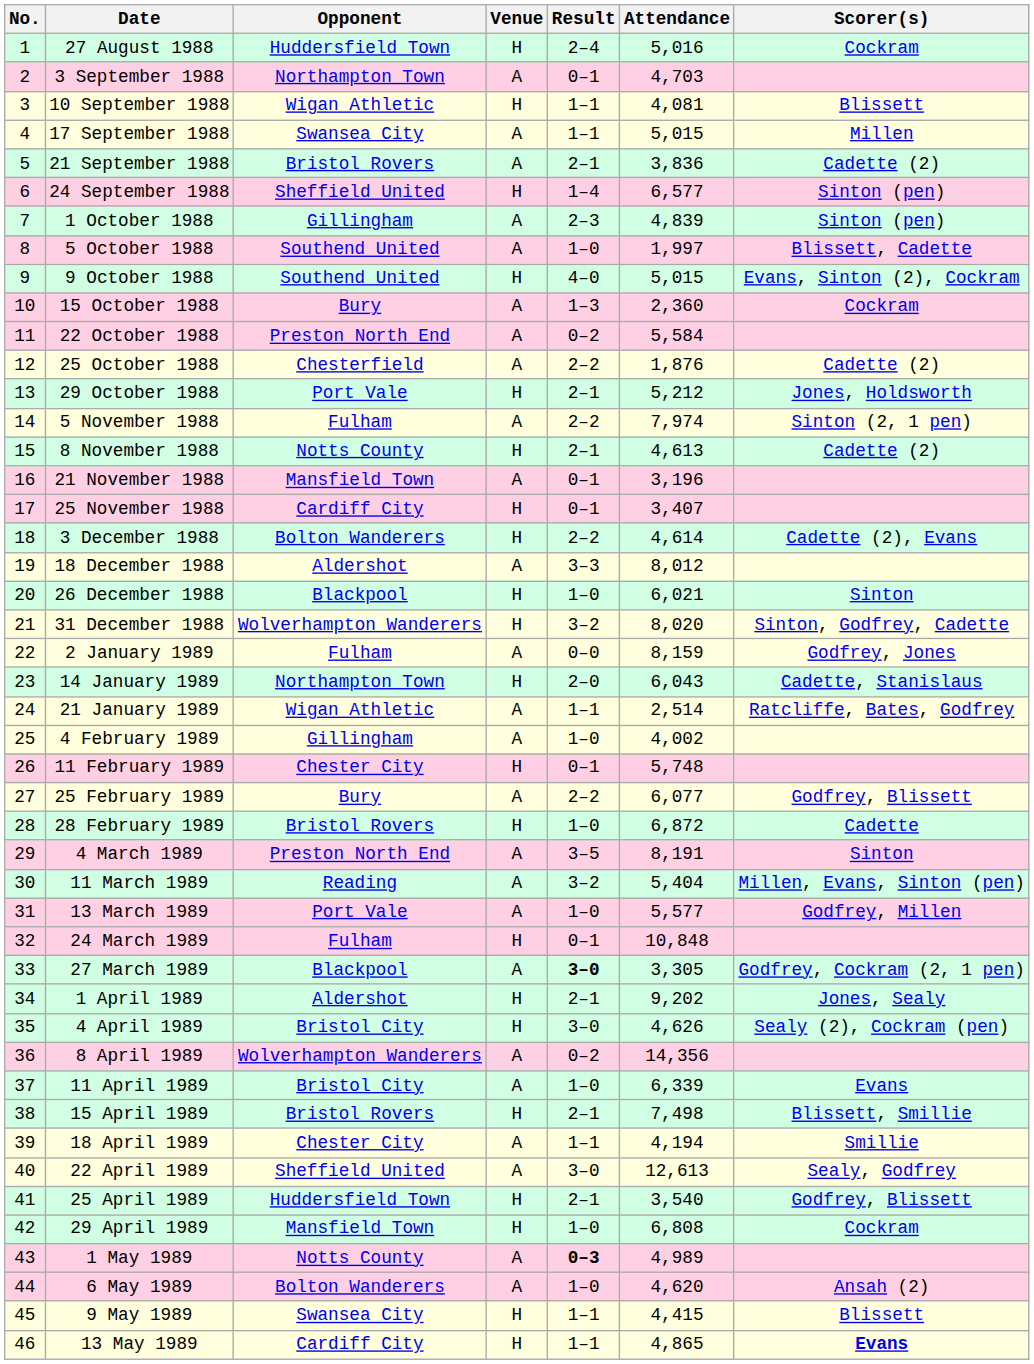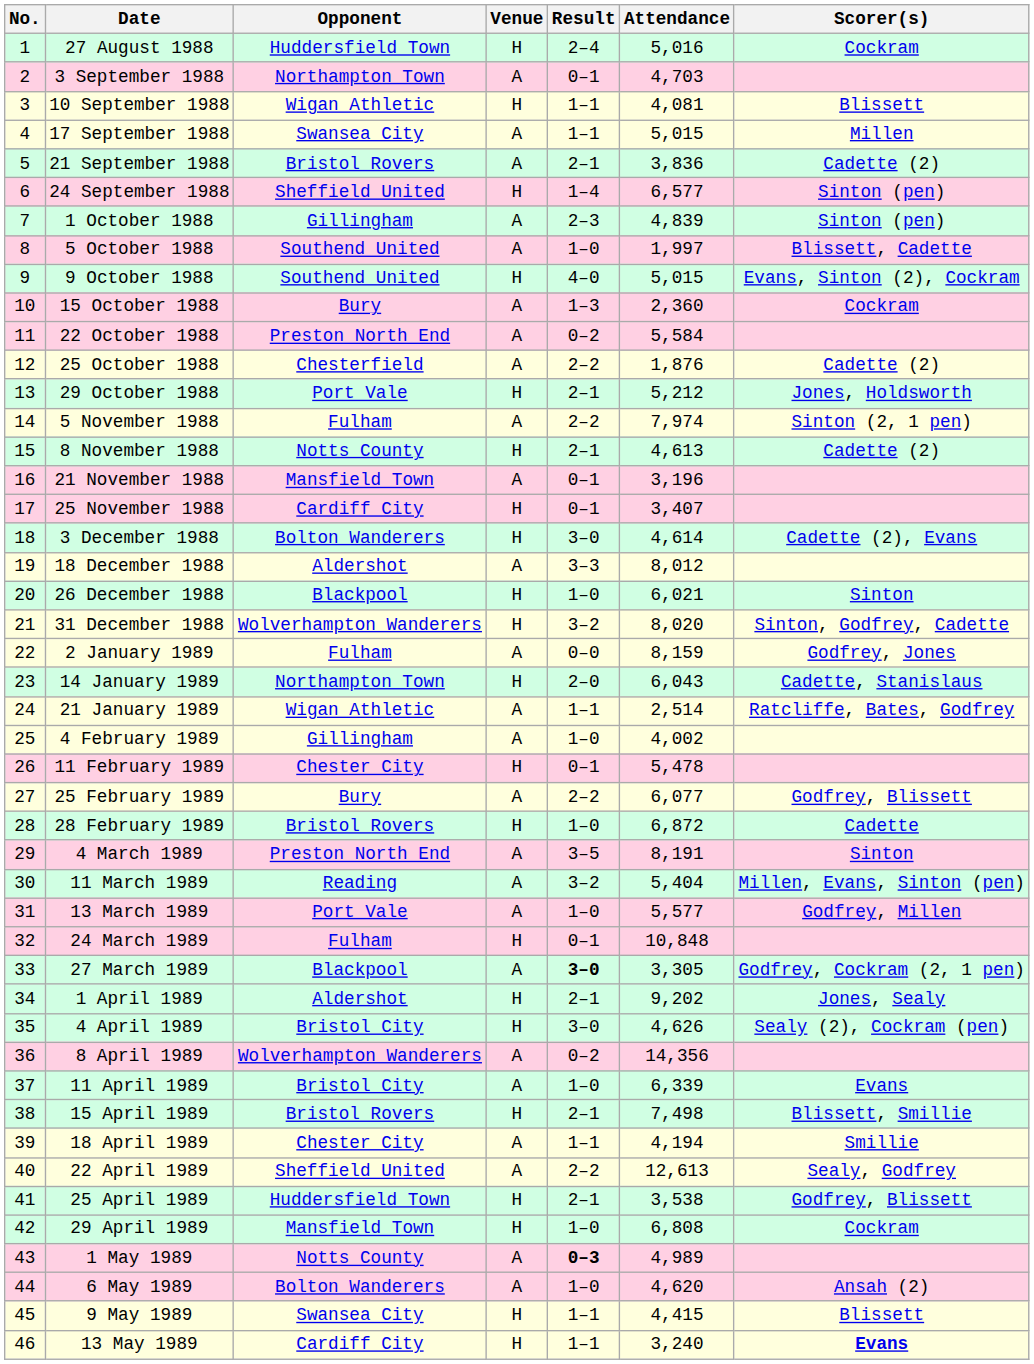 <table class="wikitable sortable" style="text-align:center;">
 <tr>
 <th>No.</th>
 <th>Date</th>
 <th>Opponent</th>
 <th>Venue</th>
 <th>Result</th>
 <th>Attendance</th>
 <th>Scorer(s)</th>
 </tr>
 <tr style="background:#d0ffe3;">
 <td>1</td>
 <td>27 August 1988</td>
 <td><a href='#'>Huddersfield Town</a></td>
 <td>H</td>
 <td>2–4</td>
 <td>5,016</td>
 <td><a href='#'>Cockram</a></td>
 </tr>
 <tr style="background:#ffd0e3;">
 <td>2</td>
 <td>3 September 1988</td>
 <td><a href='#'>Northampton Town</a></td>
 <td>A</td>
 <td>0–1</td>
 <td>4,703</td>
 <td></td>
 </tr>
 <tr style="background:#ffd;">
 <td>3</td>
 <td>10 September 1988</td>
 <td><a href='#'>Wigan Athletic</a></td>
 <td>H</td>
 <td>1–1</td>
 <td>4,081</td>
 <td><a href='#'>Blissett</a></td>
 </tr>
 <tr style="background:#ffd;">
 <td>4</td>
 <td>17 September 1988</td>
 <td><a href='#'>Swansea City</a></td>
 <td>A</td>
 <td>1–1</td>
 <td>5,015</td>
 <td><a href='#'>Millen</a></td>
 </tr>
 <tr style="background:#d0ffe3;">
 <td>5</td>
 <td>21 September 1988</td>
 <td><a href='#'>Bristol Rovers</a></td>
 <td>A</td>
 <td>2–1</td>
 <td>3,836</td>
 <td><a href='#'>Cadette</a> (2)</td>
 </tr>
 <tr style="background:#ffd0e3;">
 <td>6</td>
 <td>24 September 1988</td>
 <td><a href='#'>Sheffield United</a></td>
 <td>H</td>
 <td>1–4</td>
 <td>6,577</td>
 <td><a href='#'>Sinton</a> (<a href='#'>pen</a>)</td>
 </tr>
 <tr style="background:#d0ffe3;">
 <td>7</td>
 <td>1 October 1988</td>
 <td><a href='#'>Gillingham</a></td>
 <td>A</td>
 <td>2–3</td>
 <td>4,839</td>
 <td><a href='#'>Sinton</a> (<a href='#'>pen</a>)</td>
 </tr>
 <tr style="background:#ffd0e3;">
 <td>8</td>
 <td>5 October 1988</td>
 <td><a href='#'>Southend United</a></td>
 <td>A</td>
 <td>1–0</td>
 <td>1,997</td>
 <td><a href='#'>Blissett</a>, <a href='#'>Cadette</a></td>
 </tr>
 <tr style="background:#d0ffe3;">
 <td>9</td>
 <td>9 October 1988</td>
 <td><a href='#'>Southend United</a></td>
 <td>H</td>
 <td>4–0</td>
 <td>5,015</td>
 <td><a href='#'>Evans</a>, <a href='#'>Sinton</a> (2), <a href='#'>Cockram</a></td>
 </tr>
 <tr style="background:#ffd0e3;">
 <td>10</td>
 <td>15 October 1988</td>
 <td><a href='#'>Bury</a></td>
 <td>A</td>
 <td>1–3</td>
 <td>2,360</td>
 <td><a href='#'>Cockram</a></td>
 </tr>
 <tr style="background:#ffd0e3;">
 <td>11</td>
 <td>22 October 1988</td>
 <td><a href='#'>Preston North End</a></td>
 <td>A</td>
 <td>0–2</td>
 <td>5,584</td>
 <td></td>
 </tr>
 <tr style="background:#ffd;">
 <td>12</td>
 <td>25 October 1988</td>
 <td><a href='#'>Chesterfield</a></td>
 <td>A</td>
 <td>2–2</td>
 <td>1,876</td>
 <td><a href='#'>Cadette</a> (2)</td>
 </tr>
 <tr style="background:#d0ffe3;">
 <td>13</td>
 <td>29 October 1988</td>
 <td><a href='#'>Port Vale</a></td>
 <td>H</td>
 <td>2–1</td>
 <td>5,212</td>
 <td><a href='#'>Jones</a>, <a href='#'>Holdsworth</a></td>
 </tr>
 <tr style="background:#ffd;">
 <td>14</td>
 <td>5 November 1988</td>
 <td><a href='#'>Fulham</a></td>
 <td>A</td>
 <td>2–2</td>
 <td>7,974</td>
 <td><a href='#'>Sinton</a> (2, 1 <a href='#'>pen</a>)</td>
 </tr>
 <tr style="background:#d0ffe3;">
 <td>15</td>
 <td>8 November 1988</td>
 <td><a href='#'>Notts County</a></td>
 <td>H</td>
 <td>2–1</td>
 <td>4,613</td>
 <td><a href='#'>Cadette</a> (2)</td>
 </tr>
 <tr style="background:#ffd0e3;">
 <td>16</td>
 <td>21 November 1988</td>
 <td><a href='#'>Mansfield Town</a></td>
 <td>A</td>
 <td>0–1</td>
 <td>3,196</td>
 <td></td>
 </tr>
 <tr style="background:#ffd0e3;">
 <td>17</td>
 <td>25 November 1988</td>
 <td><a href='#'>Cardiff City</a></td>
 <td>H</td>
 <td>0–1</td>
 <td>3,407</td>
 <td></td>
 </tr>
 <tr style="background:#d0ffe3;">
 <td>18</td>
 <td>3 December 1988</td>
 <td><a href='#'>Bolton Wanderers</a></td>
 <td>H</td>
-<td>2–2</td>
+<td>3–0</td>
 <td>4,614</td>
 <td><a href='#'>Cadette</a> (2), <a href='#'>Evans</a></td>
 </tr>
 <tr style="background:#ffd;">
 <td>19</td>
 <td>18 December 1988</td>
 <td><a href='#'>Aldershot</a></td>
 <td>A</td>
 <td>3–3</td>
 <td>8,012</td>
 <td></td>
 </tr>
 <tr style="background:#d0ffe3;">
 <td>20</td>
 <td>26 December 1988</td>
 <td><a href='#'>Blackpool</a></td>
 <td>H</td>
 <td>1–0</td>
 <td>6,021</td>
 <td><a href='#'>Sinton</a></td>
 </tr>
 <tr style="background:#ffd;">
 <td>21</td>
 <td>31 December 1988</td>
 <td><a href='#'>Wolverhampton Wanderers</a></td>
 <td>H</td>
 <td>3–2</td>
 <td>8,020</td>
 <td><a href='#'>Sinton</a>, <a href='#'>Godfrey</a>, <a href='#'>Cadette</a></td>
 </tr>
 <tr style="background:#ffd;">
 <td>22</td>
 <td>2 January 1989</td>
 <td><a href='#'>Fulham</a></td>
 <td>A</td>
 <td>0–0</td>
 <td>8,159</td>
 <td><a href='#'>Godfrey</a>, <a href='#'>Jones</a></td>
 </tr>
 <tr style="background:#d0ffe3;">
 <td>23</td>
 <td>14 January 1989</td>
 <td><a href='#'>Northampton Town</a></td>
 <td>H</td>
 <td>2–0</td>
 <td>6,043</td>
 <td><a href='#'>Cadette</a>, <a href='#'>Stanislaus</a></td>
 </tr>
 <tr style="background:#ffd;">
 <td>24</td>
 <td>21 January 1989</td>
 <td><a href='#'>Wigan Athletic</a></td>
 <td>A</td>
 <td>1–1</td>
 <td>2,514</td>
 <td><a href='#'>Ratcliffe</a>, <a href='#'>Bates</a>, <a href='#'>Godfrey</a></td>
 </tr>
 <tr style="background:#ffd;">
 <td>25</td>
 <td>4 February 1989</td>
 <td><a href='#'>Gillingham</a></td>
 <td>A</td>
 <td>1–0</td>
 <td>4,002</td>
 <td></td>
 </tr>
 <tr style="background:#ffd0e3;">
 <td>26</td>
 <td>11 February 1989</td>
 <td><a href='#'>Chester City</a></td>
 <td>H</td>
 <td>0–1</td>
-<td>5,748</td>
+<td>5,478</td>
 <td></td>
 </tr>
 <tr style="background:#ffd;">
 <td>27</td>
 <td>25 February 1989</td>
 <td><a href='#'>Bury</a></td>
 <td>A</td>
 <td>2–2</td>
 <td>6,077</td>
 <td><a href='#'>Godfrey</a>, <a href='#'>Blissett</a></td>
 </tr>
 <tr style="background:#d0ffe3;">
 <td>28</td>
 <td>28 February 1989</td>
 <td><a href='#'>Bristol Rovers</a></td>
 <td>H</td>
 <td>1–0</td>
 <td>6,872</td>
 <td><a href='#'>Cadette</a></td>
 </tr>
 <tr style="background:#ffd0e3;">
 <td>29</td>
 <td>4 March 1989</td>
 <td><a href='#'>Preston North End</a></td>
 <td>A</td>
 <td>3–5</td>
 <td>8,191</td>
 <td><a href='#'>Sinton</a></td>
 </tr>
 <tr style="background:#d0ffe3;">
 <td>30</td>
 <td>11 March 1989</td>
 <td><a href='#'>Reading</a></td>
 <td>A</td>
 <td>3–2</td>
 <td>5,404</td>
 <td><a href='#'>Millen</a>, <a href='#'>Evans</a>, <a href='#'>Sinton</a> (<a href='#'>pen</a>)</td>
 </tr>
 <tr style="background:#ffd0e3;">
 <td>31</td>
 <td>13 March 1989</td>
 <td><a href='#'>Port Vale</a></td>
 <td>A</td>
 <td>1–0</td>
 <td>5,577</td>
 <td><a href='#'>Godfrey</a>, <a href='#'>Millen</a></td>
 </tr>
 <tr style="background:#ffd0e3;">
 <td>32</td>
 <td>24 March 1989</td>
 <td><a href='#'>Fulham</a></td>
 <td>H</td>
 <td>0–1</td>
 <td>10,848</td>
 <td></td>
 </tr>
 <tr style="background:#d0ffe3;">
 <td>33</td>
 <td>27 March 1989</td>
 <td><a href='#'>Blackpool</a></td>
 <td>A</td>
 <td><strong>3–0</strong></td>
 <td>3,305</td>
 <td><a href='#'>Godfrey</a>, <a href='#'>Cockram</a> (2, 1 <a href='#'>pen</a>)</td>
 </tr>
 <tr style="background:#d0ffe3;">
 <td>34</td>
 <td>1 April 1989</td>
 <td><a href='#'>Aldershot</a></td>
 <td>H</td>
 <td>2–1</td>
 <td>9,202</td>
 <td><a href='#'>Jones</a>, <a href='#'>Sealy</a></td>
 </tr>
 <tr style="background:#d0ffe3;">
 <td>35</td>
 <td>4 April 1989</td>
 <td><a href='#'>Bristol City</a></td>
 <td>H</td>
 <td>3–0</td>
 <td>4,626</td>
 <td><a href='#'>Sealy</a> (2), <a href='#'>Cockram</a> (<a href='#'>pen</a>)</td>
 </tr>
 <tr style="background:#ffd0e3;">
 <td>36</td>
 <td>8 April 1989</td>
 <td><a href='#'>Wolverhampton Wanderers</a></td>
 <td>A</td>
 <td>0–2</td>
 <td>14,356</td>
 <td></td>
 </tr>
 <tr style="background:#d0ffe3;">
 <td>37</td>
 <td>11 April 1989</td>
 <td><a href='#'>Bristol City</a></td>
 <td>A</td>
 <td>1–0</td>
 <td>6,339</td>
 <td><a href='#'>Evans</a></td>
 </tr>
 <tr style="background:#d0ffe3;">
 <td>38</td>
 <td>15 April 1989</td>
 <td><a href='#'>Bristol Rovers</a></td>
 <td>H</td>
 <td>2–1</td>
 <td>7,498</td>
 <td><a href='#'>Blissett</a>, <a href='#'>Smillie</a></td>
 </tr>
 <tr style="background:#ffd;">
 <td>39</td>
 <td>18 April 1989</td>
 <td><a href='#'>Chester City</a></td>
 <td>A</td>
 <td>1–1</td>
 <td>4,194</td>
 <td><a href='#'>Smillie</a></td>
 </tr>
 <tr style="background:#ffd;">
 <td>40</td>
 <td>22 April 1989</td>
 <td><a href='#'>Sheffield United</a></td>
 <td>A</td>
-<td>3–0</td>
+<td>2–2</td>
 <td>12,613</td>
 <td><a href='#'>Sealy</a>, <a href='#'>Godfrey</a></td>
 </tr>
 <tr style="background:#d0ffe3;">
 <td>41</td>
 <td>25 April 1989</td>
 <td><a href='#'>Huddersfield Town</a></td>
 <td>H</td>
 <td>2–1</td>
-<td>3,540</td>
+<td>3,538</td>
 <td><a href='#'>Godfrey</a>, <a href='#'>Blissett</a></td>
 </tr>
 <tr style="background:#d0ffe3;">
 <td>42</td>
 <td>29 April 1989</td>
 <td><a href='#'>Mansfield Town</a></td>
 <td>H</td>
 <td>1–0</td>
 <td>6,808</td>
 <td><a href='#'>Cockram</a></td>
 </tr>
 <tr style="background:#ffd0e3;">
 <td>43</td>
 <td>1 May 1989</td>
 <td><a href='#'>Notts County</a></td>
 <td>A</td>
 <td><strong>0–3</strong></td>
 <td>4,989</td>
 <td></td>
 </tr>
 <tr style="background:#ffd0e3;">
 <td>44</td>
 <td>6 May 1989</td>
 <td><a href='#'>Bolton Wanderers</a></td>
 <td>A</td>
 <td>1–0</td>
 <td>4,620</td>
 <td><a href='#'>Ansah</a> (2)</td>
 </tr>
 <tr style="background:#ffd;">
 <td>45</td>
 <td>9 May 1989</td>
 <td><a href='#'>Swansea City</a></td>
 <td>H</td>
 <td>1–1</td>
 <td>4,415</td>
 <td><a href='#'>Blissett</a></td>
 </tr>
 <tr style="background:#ffd;">
 <td>46</td>
 <td>13 May 1989</td>
 <td><a href='#'>Cardiff City</a></td>
 <td>H</td>
 <td>1–1</td>
-<td>4,865</td>
+<td>3,240</td>
 <td><strong><a href='#'>Evans</a></strong></td>
 </tr>
 </table>
